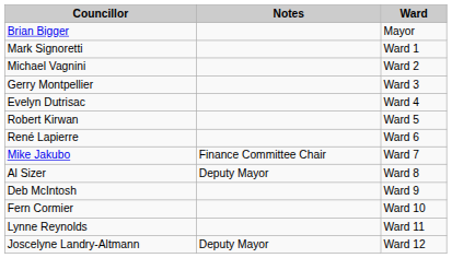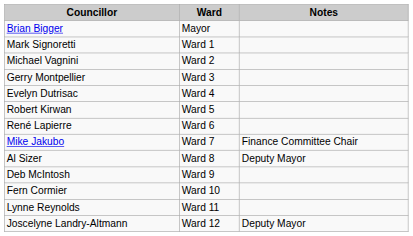 <table class="wikitable" width=50%>
 <tr>
 <th style="background:#cccccc;"><strong>Councillor</strong></th>
+<th style="background:#cccccc;"><strong>Ward</strong></th>
 <th style="background:#cccccc;"><strong>Notes</strong></th>
-<th style="background:#cccccc;"><strong>Ward</strong></th>
 </tr>
 <tr>
 <td><a href='#'>Brian Bigger</a></td>
+<td>Mayor</td>
 <td></td>
-<td>Mayor</td>
 </tr>
 <tr>
 <td>Mark Signoretti</td>
+<td>Ward 1</td>
 <td></td>
-<td>Ward 1</td>
 </tr>
 <tr>
 <td>Michael Vagnini</td>
+<td>Ward 2</td>
 <td></td>
-<td>Ward 2</td>
 </tr>
 <tr>
 <td>Gerry Montpellier</td>
+<td>Ward 3</td>
 <td></td>
-<td>Ward 3</td>
 </tr>
 <tr>
 <td>Evelyn Dutrisac</td>
+<td>Ward 4</td>
 <td></td>
-<td>Ward 4</td>
 </tr>
 <tr>
 <td>Robert Kirwan</td>
+<td>Ward 5</td>
 <td></td>
-<td>Ward 5</td>
 </tr>
 <tr>
 <td>René Lapierre</td>
+<td>Ward 6</td>
 <td></td>
-<td>Ward 6</td>
 </tr>
 <tr>
 <td><a href='#'>Mike Jakubo</a></td>
+<td>Ward 7</td>
 <td>Finance Committee Chair</td>
-<td>Ward 7</td>
 </tr>
 <tr>
 <td>Al Sizer</td>
+<td>Ward 8</td>
 <td>Deputy Mayor</td>
-<td>Ward 8</td>
 </tr>
 <tr>
 <td>Deb McIntosh</td>
+<td>Ward 9</td>
 <td></td>
-<td>Ward 9</td>
 </tr>
 <tr>
 <td>Fern Cormier</td>
+<td>Ward 10</td>
 <td></td>
-<td>Ward 10</td>
 </tr>
 <tr>
 <td>Lynne Reynolds</td>
+<td>Ward 11</td>
 <td></td>
-<td>Ward 11</td>
 </tr>
 <tr>
 <td>Joscelyne Landry-Altmann</td>
+<td>Ward 12</td>
 <td>Deputy Mayor</td>
-<td>Ward 12</td>
 </tr>
 </table>
